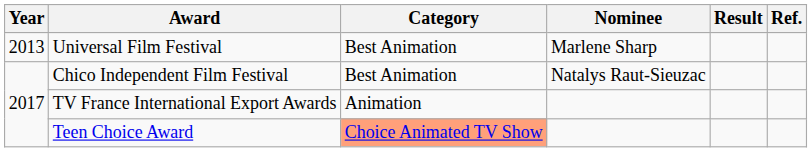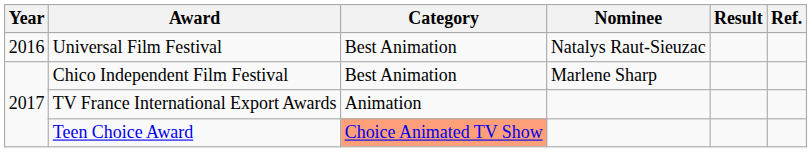 <table class="wikitable">
 <tr>
 <th>Year</th>
 <th>Award</th>
 <th>Category</th>
 <th>Nominee</th>
 <th>Result</th>
 <th>Ref.</th>
 </tr>
 <tr>
-<td>2013</td>
+<td>2016</td>
 <td>Universal Film Festival</td>
 <td>Best Animation</td>
-<td>Marlene Sharp</td>
+<td>Natalys Raut-Sieuzac</td>
 <td></td>
 <td></td>
 </tr>
 <tr>
 <td rowspan="3">2017</td>
 <td>Chico Independent Film Festival</td>
 <td>Best Animation</td>
-<td>Natalys Raut-Sieuzac</td>
+<td>Marlene Sharp</td>
 <td></td>
 <td></td>
 </tr>
 <tr>
 <td>TV France International Export Awards</td>
 <td>Animation</td>
 <td></td>
 <td></td>
 <td></td>
 </tr>
 <tr>
 <td><a href='#'>Teen Choice Award</a></td>
 <td style="background: lightsalmon;"><a href='#'>Choice Animated TV Show</a></td>
 <td></td>
 <td></td>
 <td></td>
 </tr>
 </table>
